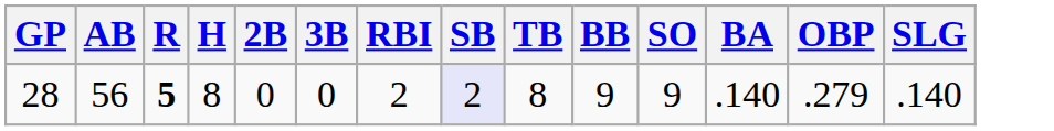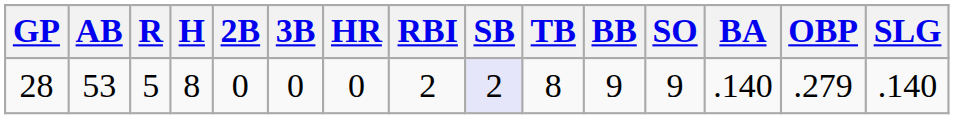 <table class="wikitable">
 <tr>
 <th><a href='#'>GP</a></th>
 <th><a href='#'>AB</a></th>
 <th><a href='#'>R</a></th>
 <th><a href='#'>H</a></th>
 <th><a href='#'>2B</a></th>
 <th><a href='#'>3B</a></th>
+<th><a href='#'>HR</a></th>
 <th><a href='#'>RBI</a></th>
 <th><a href='#'>SB</a></th>
 <th><a href='#'>TB</a></th>
 <th><a href='#'>BB</a></th>
 <th><a href='#'>SO</a></th>
 <th><a href='#'>BA</a></th>
 <th><a href='#'>OBP</a></th>
 <th><a href='#'>SLG</a></th>
 </tr>
 <tr align=center>
 <td>28</td>
-<td>56</td>
-<td><strong>5</strong></td>
+<td>53</td>
+<td>5</td>
 <td>8</td>
+<td>0</td>
 <td>0</td>
 <td>0</td>
 <td>2</td>
 <td style="background: lavender;">2</td>
 <td>8</td>
 <td>9</td>
 <td>9</td>
 <td>.140</td>
 <td>.279</td>
 <td>.140</td>
 </tr>
 </table>
